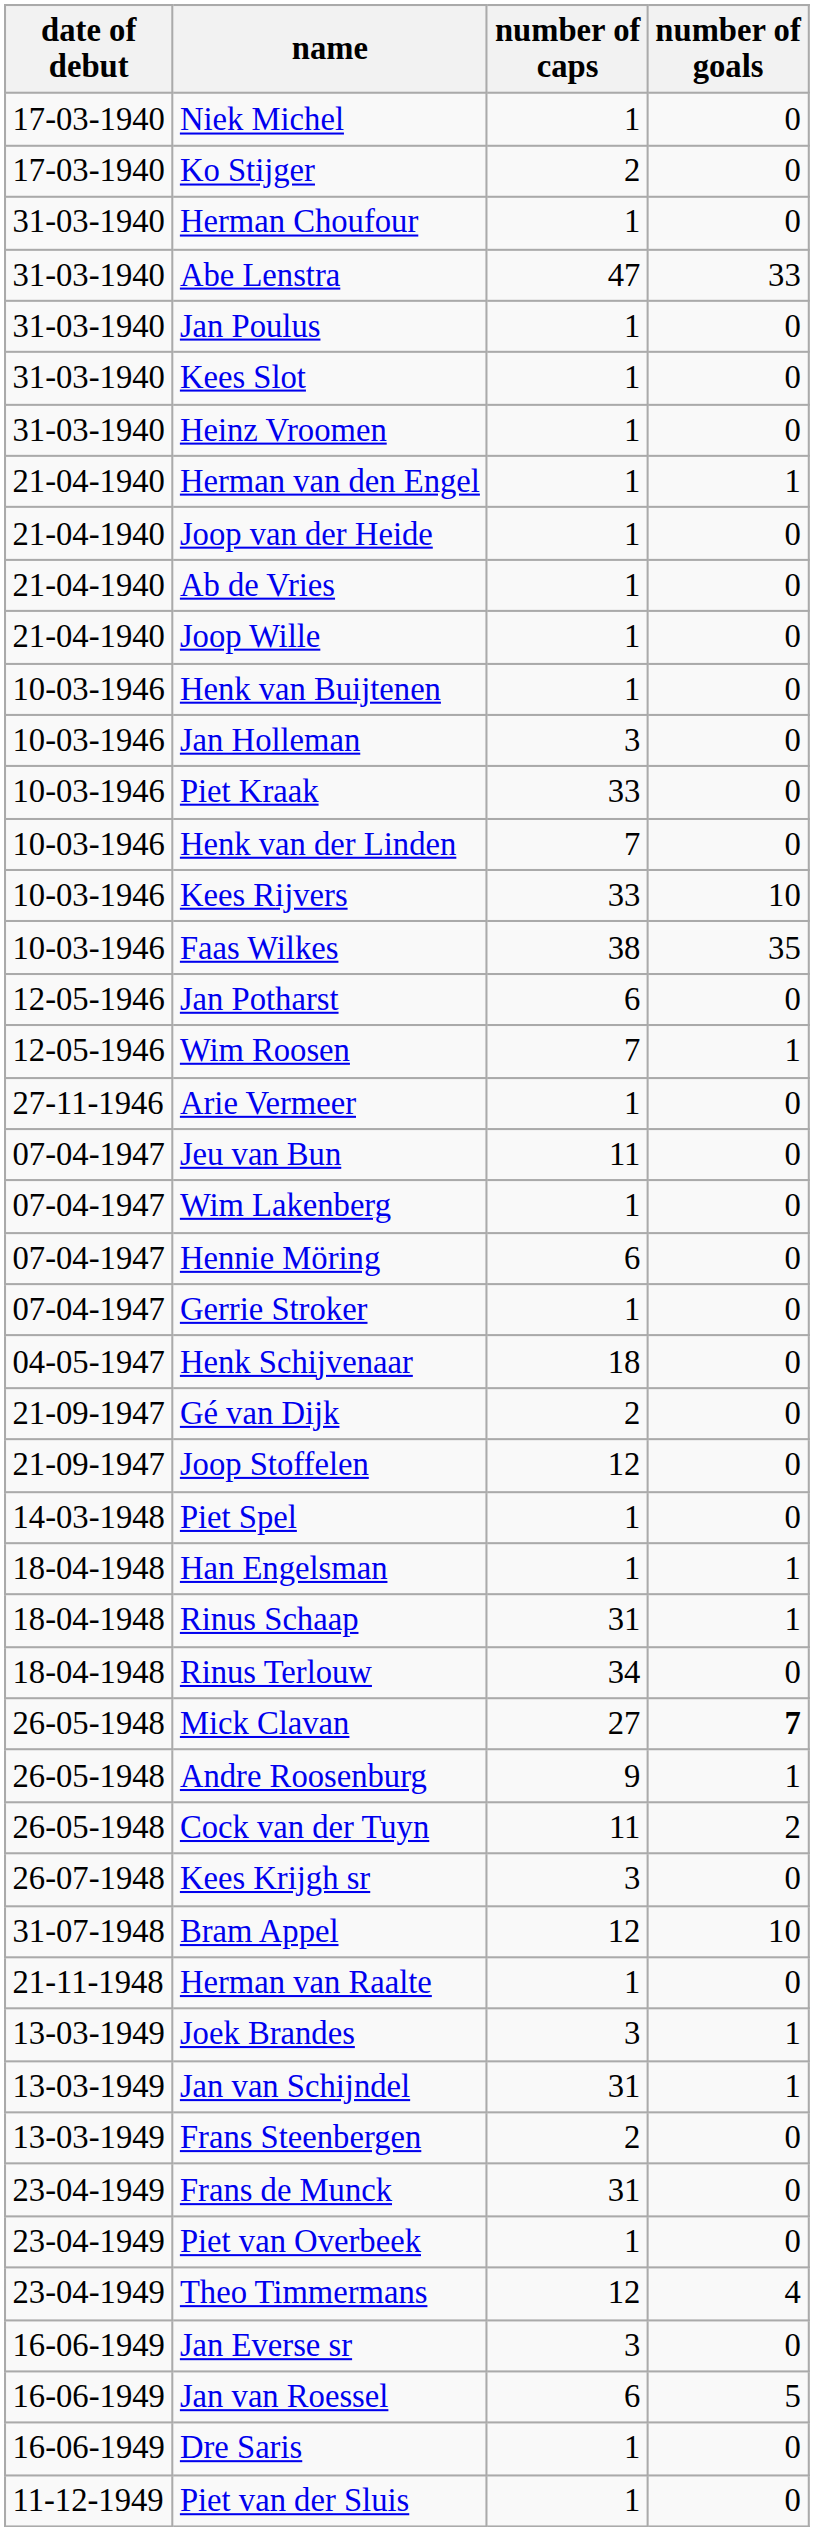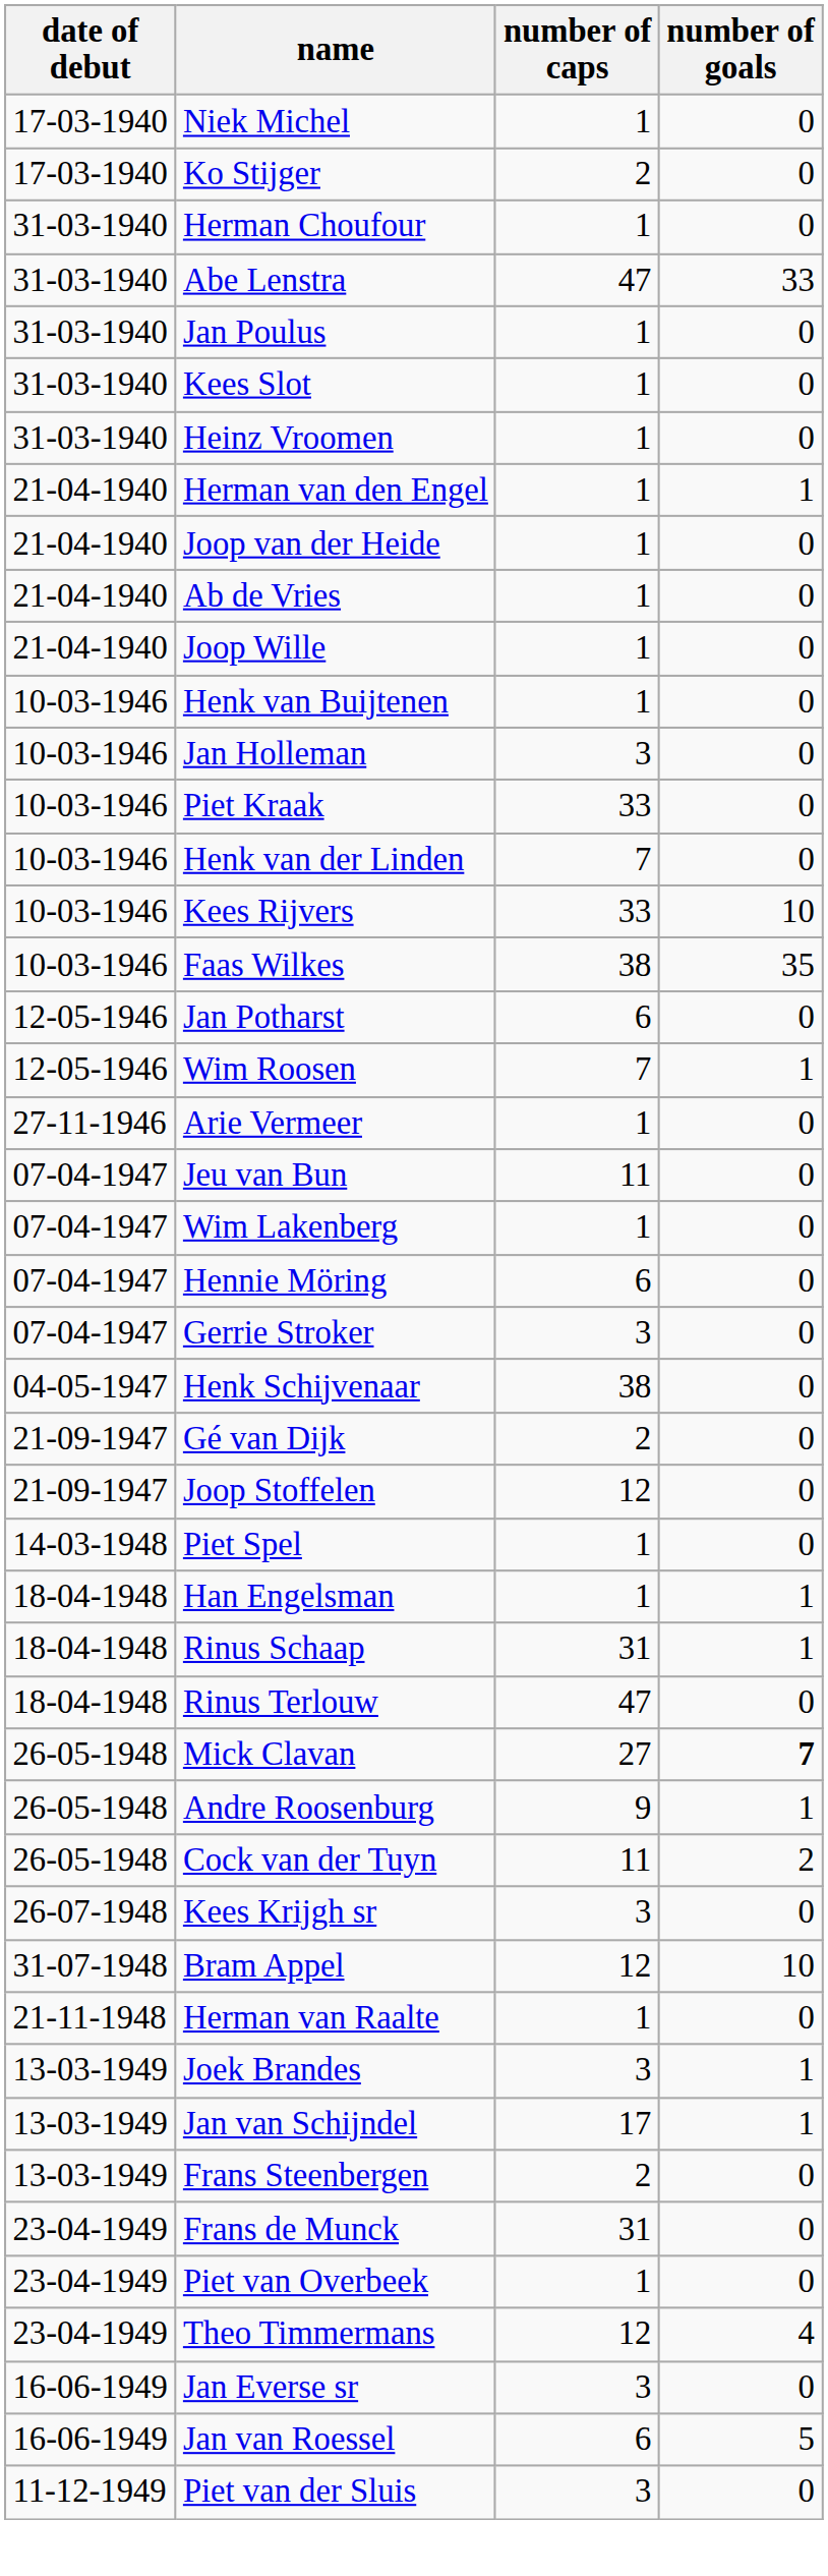 <table class="wikitable sortable">
 <tr>
 <th>date of<br>debut</th>
 <th>name</th>
 <th>number of<br>caps</th>
 <th>number of<br>goals</th>
 </tr>
 <tr>
 <td>17-03-1940</td>
 <td><a href='#'>Niek Michel</a></td>
 <td align=right>1</td>
 <td align=right>0</td>
 </tr>
 <tr>
 <td>17-03-1940</td>
 <td><a href='#'>Ko Stijger</a></td>
 <td align=right>2</td>
 <td align=right>0</td>
 </tr>
 <tr>
 <td>31-03-1940</td>
 <td><a href='#'>Herman Choufour</a></td>
 <td align=right>1</td>
 <td align=right>0</td>
 </tr>
 <tr>
 <td>31-03-1940</td>
 <td><a href='#'>Abe Lenstra</a></td>
 <td align=right>47</td>
 <td align=right>33</td>
 </tr>
 <tr>
 <td>31-03-1940</td>
 <td><a href='#'>Jan Poulus</a></td>
 <td align=right>1</td>
 <td align=right>0</td>
 </tr>
 <tr>
 <td>31-03-1940</td>
 <td><a href='#'>Kees Slot</a></td>
 <td align=right>1</td>
 <td align=right>0</td>
 </tr>
 <tr>
 <td>31-03-1940</td>
 <td><a href='#'>Heinz Vroomen</a></td>
 <td align=right>1</td>
 <td align=right>0</td>
 </tr>
 <tr>
 <td>21-04-1940</td>
 <td><a href='#'>Herman van den Engel</a></td>
 <td align=right>1</td>
 <td align=right>1</td>
 </tr>
 <tr>
 <td>21-04-1940</td>
 <td><a href='#'>Joop van der Heide</a></td>
 <td align=right>1</td>
 <td align=right>0</td>
 </tr>
 <tr>
 <td>21-04-1940</td>
 <td><a href='#'>Ab de Vries</a></td>
 <td align=right>1</td>
 <td align=right>0</td>
 </tr>
 <tr>
 <td>21-04-1940</td>
 <td><a href='#'>Joop Wille</a></td>
 <td align=right>1</td>
 <td align=right>0</td>
 </tr>
 <tr>
 <td>10-03-1946</td>
 <td><a href='#'>Henk van Buijtenen</a></td>
 <td align=right>1</td>
 <td align=right>0</td>
 </tr>
 <tr>
 <td>10-03-1946</td>
 <td><a href='#'>Jan Holleman</a></td>
 <td align=right>3</td>
 <td align=right>0</td>
 </tr>
 <tr>
 <td>10-03-1946</td>
 <td><a href='#'>Piet Kraak</a></td>
 <td align=right>33</td>
 <td align=right>0</td>
 </tr>
 <tr>
 <td>10-03-1946</td>
 <td><a href='#'>Henk van der Linden</a></td>
 <td align=right>7</td>
 <td align=right>0</td>
 </tr>
 <tr>
 <td>10-03-1946</td>
 <td><a href='#'>Kees Rijvers</a></td>
 <td align=right>33</td>
 <td align=right>10</td>
 </tr>
 <tr>
 <td>10-03-1946</td>
 <td><a href='#'>Faas Wilkes</a></td>
 <td align=right>38</td>
 <td align=right>35</td>
 </tr>
 <tr>
 <td>12-05-1946</td>
 <td><a href='#'>Jan Potharst</a></td>
 <td align=right>6</td>
 <td align=right>0</td>
 </tr>
 <tr>
 <td>12-05-1946</td>
 <td><a href='#'>Wim Roosen</a></td>
 <td align=right>7</td>
 <td align=right>1</td>
 </tr>
 <tr>
 <td>27-11-1946</td>
 <td><a href='#'>Arie Vermeer</a></td>
 <td align=right>1</td>
 <td align=right>0</td>
 </tr>
 <tr>
 <td>07-04-1947</td>
 <td><a href='#'>Jeu van Bun</a></td>
 <td align=right>11</td>
 <td align=right>0</td>
 </tr>
 <tr>
 <td>07-04-1947</td>
 <td><a href='#'>Wim Lakenberg</a></td>
 <td align=right>1</td>
 <td align=right>0</td>
 </tr>
 <tr>
 <td>07-04-1947</td>
 <td><a href='#'>Hennie Möring</a></td>
 <td align=right>6</td>
 <td align=right>0</td>
 </tr>
 <tr>
 <td>07-04-1947</td>
 <td><a href='#'>Gerrie Stroker</a></td>
-<td align=right>1</td>
+<td align=right>3</td>
 <td align=right>0</td>
 </tr>
 <tr>
 <td>04-05-1947</td>
 <td><a href='#'>Henk Schijvenaar</a></td>
-<td align=right>18</td>
+<td align=right>38</td>
 <td align=right>0</td>
 </tr>
 <tr>
 <td>21-09-1947</td>
 <td><a href='#'>Gé van Dijk</a></td>
 <td align=right>2</td>
 <td align=right>0</td>
 </tr>
 <tr>
 <td>21-09-1947</td>
 <td><a href='#'>Joop Stoffelen</a></td>
 <td align=right>12</td>
 <td align=right>0</td>
 </tr>
 <tr>
 <td>14-03-1948</td>
 <td><a href='#'>Piet Spel</a></td>
 <td align=right>1</td>
 <td align=right>0</td>
 </tr>
 <tr>
 <td>18-04-1948</td>
 <td><a href='#'>Han Engelsman</a></td>
 <td align=right>1</td>
 <td align=right>1</td>
 </tr>
 <tr>
 <td>18-04-1948</td>
 <td><a href='#'>Rinus Schaap</a></td>
 <td align=right>31</td>
 <td align=right>1</td>
 </tr>
 <tr>
 <td>18-04-1948</td>
 <td><a href='#'>Rinus Terlouw</a></td>
-<td align=right>34</td>
+<td align=right>47</td>
 <td align=right>0</td>
 </tr>
 <tr>
 <td>26-05-1948</td>
 <td><a href='#'>Mick Clavan</a></td>
 <td align=right>27</td>
 <td align=right><strong>7</strong></td>
 </tr>
 <tr>
 <td>26-05-1948</td>
 <td><a href='#'>Andre Roosenburg</a></td>
 <td align=right>9</td>
 <td align=right>1</td>
 </tr>
 <tr>
 <td>26-05-1948</td>
 <td><a href='#'>Cock van der Tuyn</a></td>
 <td align=right>11</td>
 <td align=right>2</td>
 </tr>
 <tr>
 <td>26-07-1948</td>
 <td><a href='#'>Kees Krijgh sr</a></td>
 <td align=right>3</td>
 <td align=right>0</td>
 </tr>
 <tr>
 <td>31-07-1948</td>
 <td><a href='#'>Bram Appel</a></td>
 <td align=right>12</td>
 <td align=right>10</td>
 </tr>
 <tr>
 <td>21-11-1948</td>
 <td><a href='#'>Herman van Raalte</a></td>
 <td align=right>1</td>
 <td align=right>0</td>
 </tr>
 <tr>
 <td>13-03-1949</td>
 <td><a href='#'>Joek Brandes</a></td>
 <td align=right>3</td>
 <td align=right>1</td>
 </tr>
 <tr>
 <td>13-03-1949</td>
 <td><a href='#'>Jan van Schijndel</a></td>
-<td align=right>31</td>
+<td align=right>17</td>
 <td align=right>1</td>
 </tr>
 <tr>
 <td>13-03-1949</td>
 <td><a href='#'>Frans Steenbergen</a></td>
 <td align=right>2</td>
 <td align=right>0</td>
 </tr>
 <tr>
 <td>23-04-1949</td>
 <td><a href='#'>Frans de Munck</a></td>
 <td align=right>31</td>
 <td align=right>0</td>
 </tr>
 <tr>
 <td>23-04-1949</td>
 <td><a href='#'>Piet van Overbeek</a></td>
 <td align=right>1</td>
 <td align=right>0</td>
 </tr>
 <tr>
 <td>23-04-1949</td>
 <td><a href='#'>Theo Timmermans</a></td>
 <td align=right>12</td>
 <td align=right>4</td>
 </tr>
 <tr>
 <td>16-06-1949</td>
 <td><a href='#'>Jan Everse sr</a></td>
 <td align=right>3</td>
 <td align=right>0</td>
 </tr>
 <tr>
 <td>16-06-1949</td>
 <td><a href='#'>Jan van Roessel</a></td>
 <td align=right>6</td>
 <td align=right>5</td>
 </tr>
 <tr>
-<td>16-06-1949</td>
-<td><a href='#'>Dre Saris</a></td>
-<td align=right>1</td>
-<td align=right>0</td>
-</tr>
-<tr>
 <td>11-12-1949</td>
 <td><a href='#'>Piet van der Sluis</a></td>
-<td align=right>1</td>
+<td align=right>3</td>
 <td align=right>0</td>
 </tr>
 </table>
